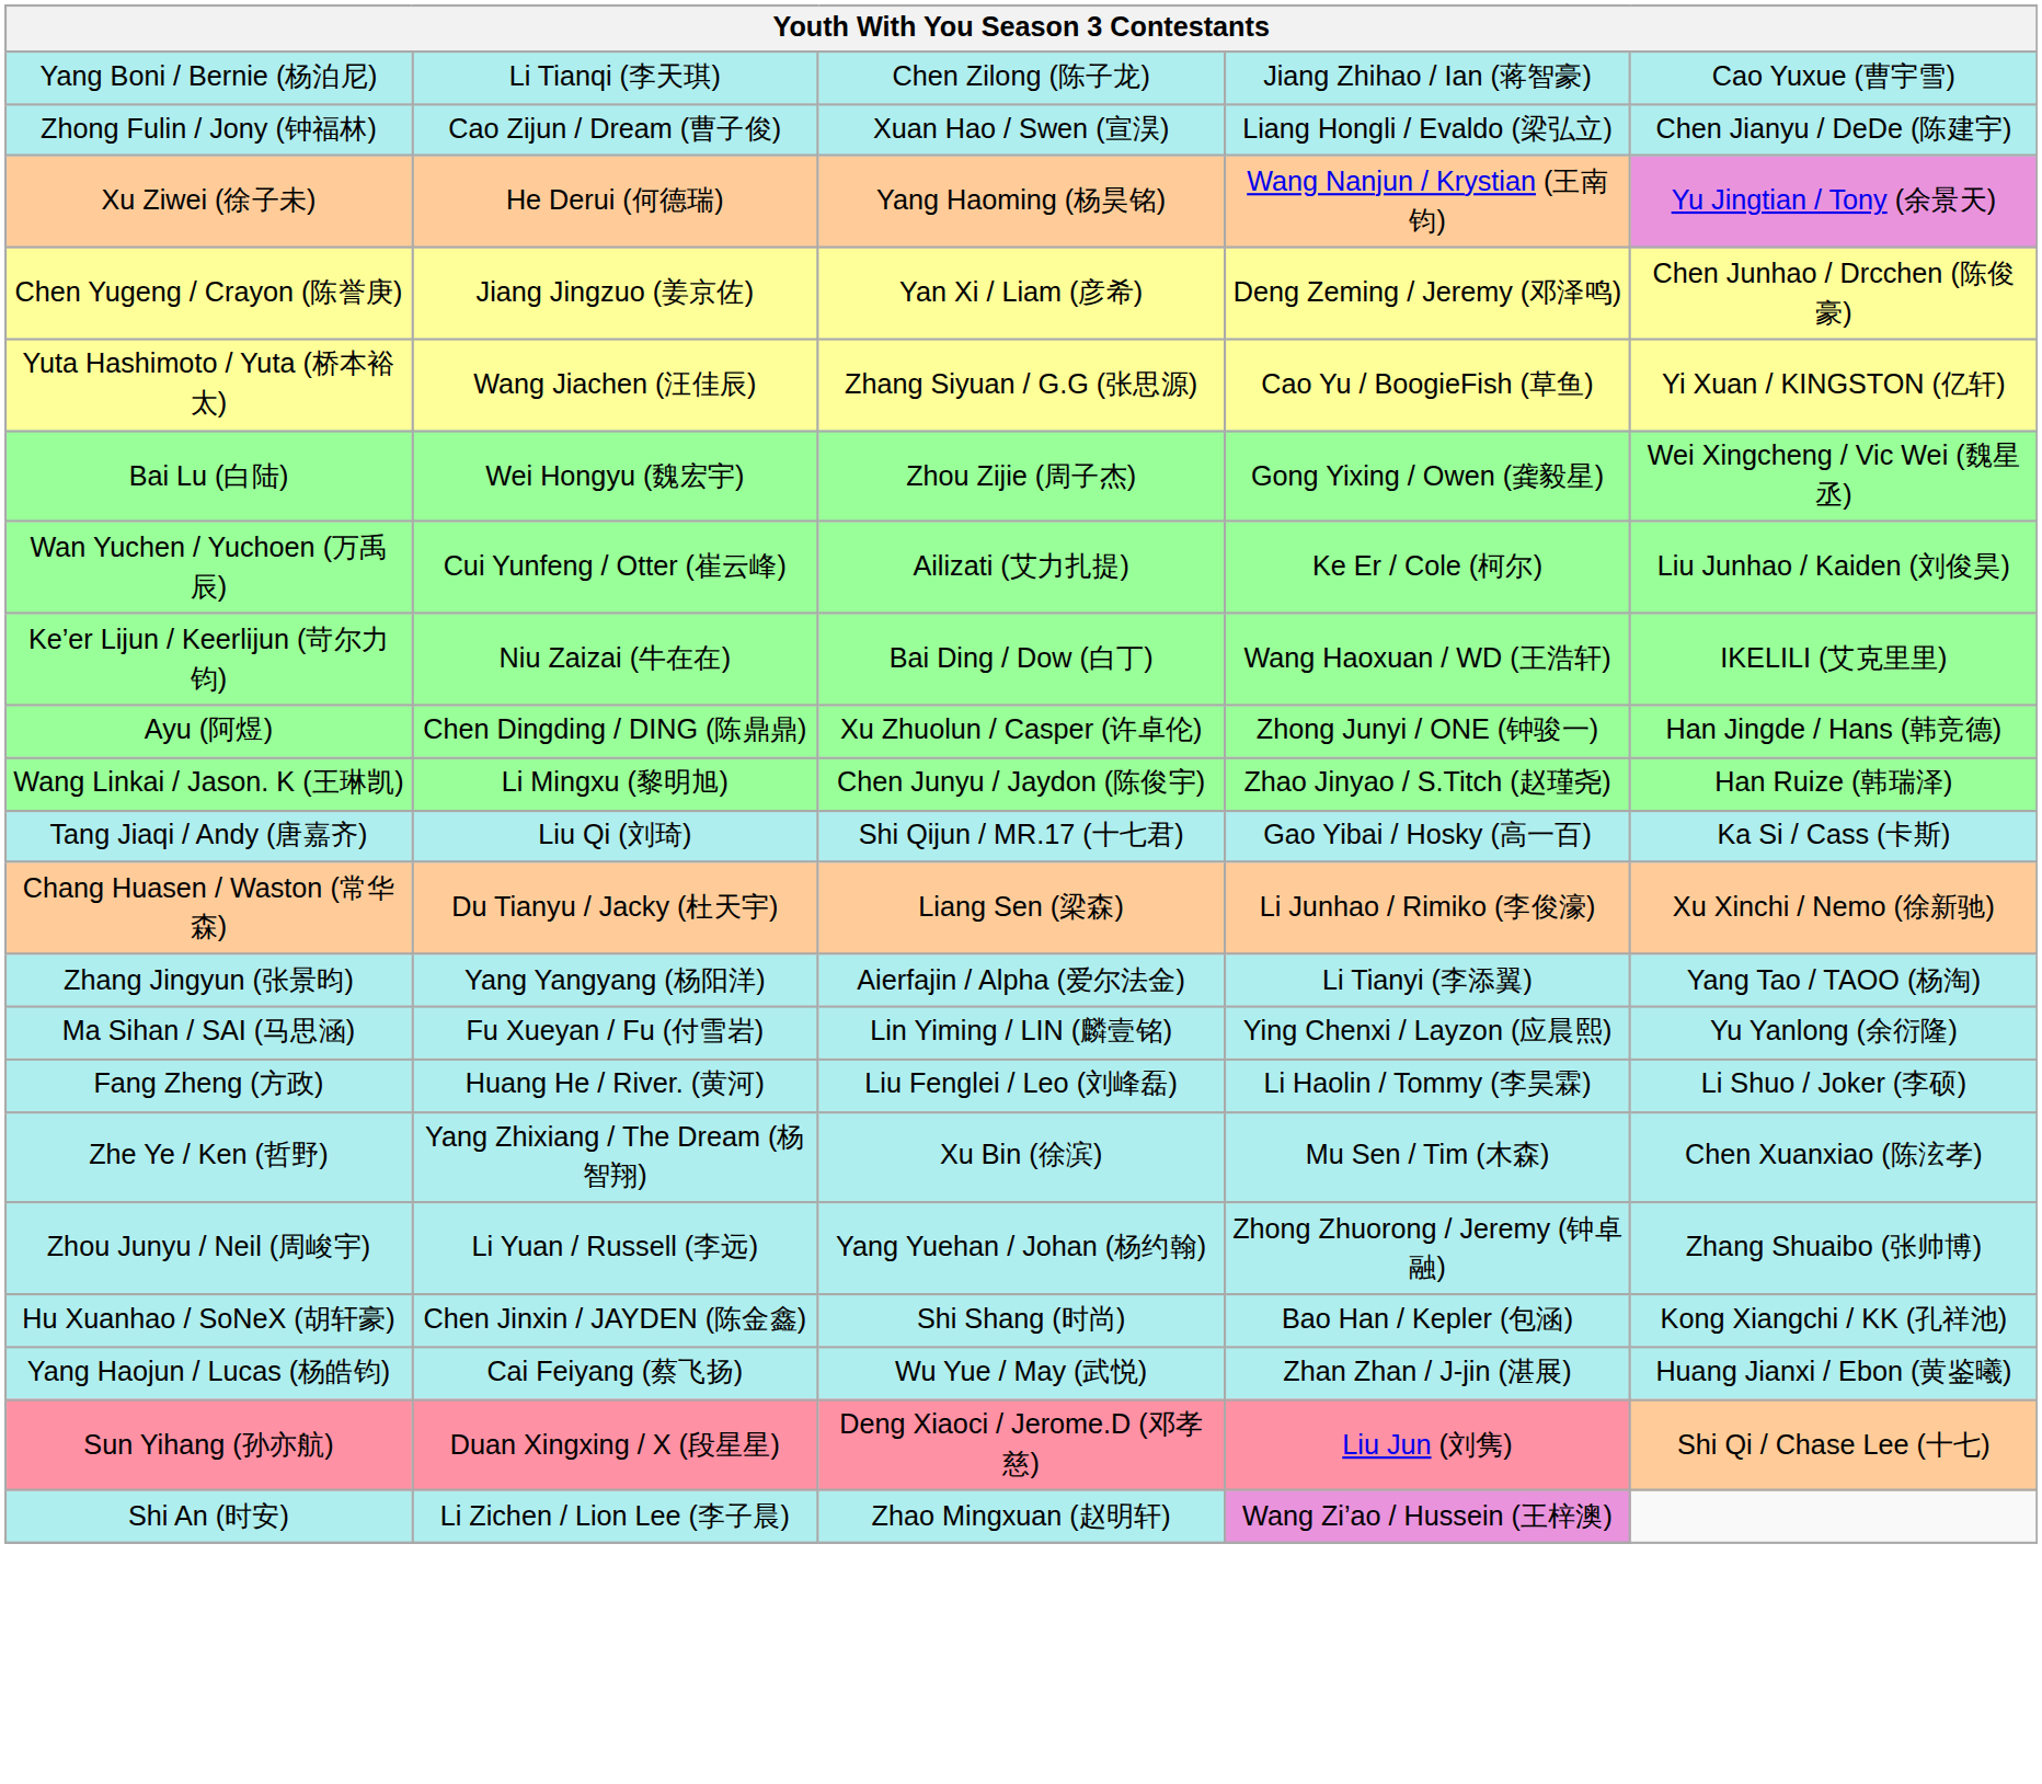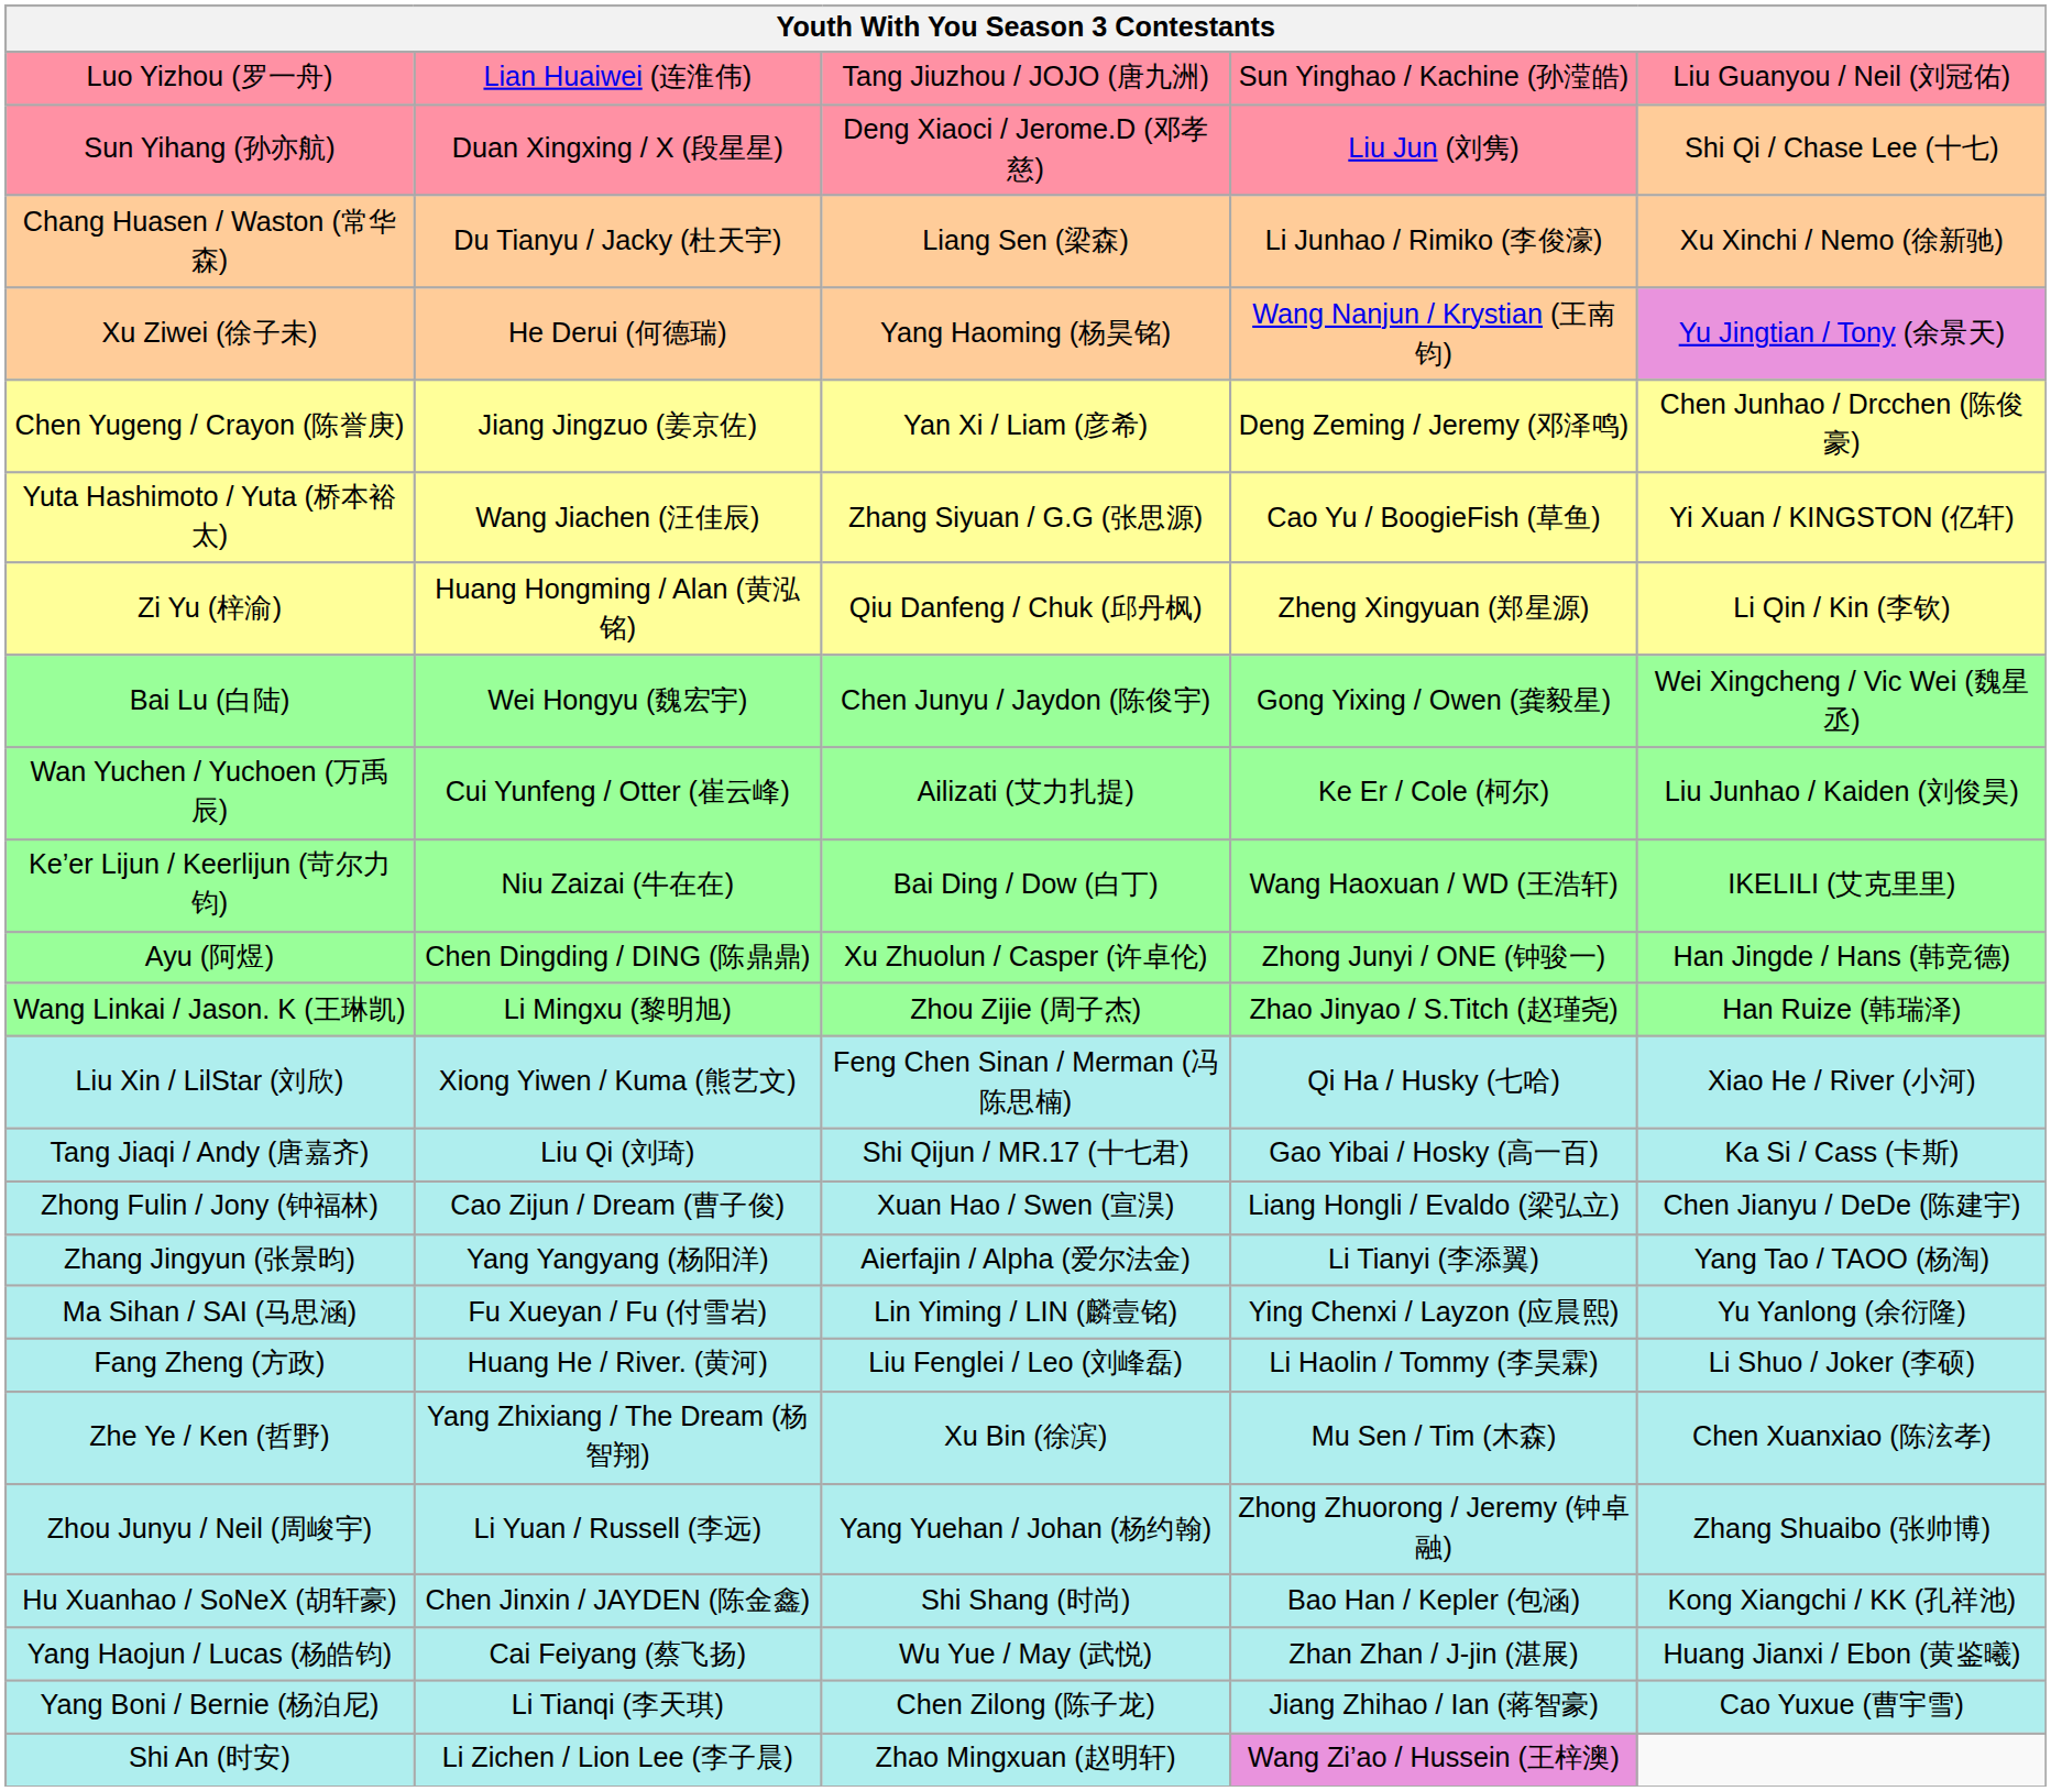 <table class="wikitable" style="text-align:center; width:100%; font-size: 75%;">
 <tr>
 <th colspan="5">Youth With You Season 3 Contestants</th>
 </tr>
 <tr>
-<td width="10%" style="background:#AFEEEE">Yang Boni / Bernie (杨泊尼)</td>
-<td width="10%" style="background:#AFEEEE">Li Tianqi (李天琪)</td>
-<td width="10%" style="background:#AFEEEE">Chen Zilong (陈子龙)</td>
-<td width="10%" style="background:#AFEEEE">Jiang Zhihao / Ian (蒋智豪)</td>
-<td width="10%" style="background:#AFEEEE">Cao Yuxue (曹宇雪)</td>
+<td width="10%" style="background:#FF91A4">Luo Yizhou (罗一舟)</td>
+<td width="10%" style="background:#FF91A4"><a href='#'>Lian Huaiwei</a> (连淮伟)</td>
+<td width="10%" style="background:#FF91A4">Tang Jiuzhou / JOJO (唐九洲)</td>
+<td width="10%" style="background:#FF91A4">Sun Yinghao / Kachine (孙滢皓)</td>
+<td width="10%" style="background:#FF91A4">Liu Guanyou / Neil (刘冠佑)</td>
 </tr>
 <tr>
-<td width="10%" style="background:#AFEEEE">Zhong Fulin / Jony (钟福林)</td>
-<td width="10%" style="background:#AFEEEE">Cao Zijun / Dream (曹子俊)</td>
-<td width="10%" style="background:#AFEEEE">Xuan Hao / Swen (宣淏)</td>
-<td width="10%" style="background:#AFEEEE">Liang Hongli / Evaldo (梁弘立)</td>
-<td width="10%" style="background:#AFEEEE">Chen Jianyu / DeDe (陈建宇)</td>
+<td width="10%" style="background:#FF91A4">Sun Yihang (孙亦航)</td>
+<td width="10%" style="background:#FF91A4">Duan Xingxing / X (段星星)</td>
+<td width="10%" style="background:#FF91A4">Deng Xiaoci / Jerome.D (邓孝慈)</td>
+<td width="10%" style="background:#FF91A4"><a href='#'>Liu Jun</a> (刘隽)</td>
+<td width="10%" style="background:#FFCC99">Shi Qi / Chase Lee (十七)</td>
+</tr>
+<tr>
+<td width="10%" style="background:#FFCC99">Chang Huasen / Waston (常华森)</td>
+<td width="10%" style="background:#FFCC99">Du Tianyu / Jacky (杜天宇)</td>
+<td width="10%" style="background:#FFCC99">Liang Sen (梁森)</td>
+<td width="10%" style="background:#FFCC99">Li Junhao / Rimiko (李俊濠)</td>
+<td width="10%" style="background:#FFCC99">Xu Xinchi / Nemo (徐新驰)</td>
 </tr>
 <tr>
 <td width="10%" style="background:#FFCC99">Xu Ziwei (徐子未)</td>
 <td width="10%" style="background:#FFCC99">He Derui (何德瑞)</td>
 <td width="10%" style="background:#FFCC99">Yang Haoming (杨昊铭)</td>
 <td width="10%" style="background:#FFCC99"><a href='#'>Wang Nanjun / Krystian</a> (王南钧)</td>
 <td width="10%" style="background:#E993DD"><a href='#'>Yu Jingtian / Tony</a> (余景天)</td>
 </tr>
 <tr>
 <td width="10%" style="background:#FFFF99">Chen Yugeng / Crayon (陈誉庚)</td>
 <td width="10%" style="background:#FFFF99">Jiang Jingzuo (姜京佐)</td>
 <td width="10%" style="background:#FFFF99">Yan Xi / Liam (彦希)</td>
 <td width="10%" style="background:#FFFF99">Deng Zeming / Jeremy (邓泽鸣)</td>
 <td width="10%" style="background:#FFFF99">Chen Junhao / Drcchen (陈俊豪)</td>
 </tr>
 <tr>
 <td width="10%" style="background:#FFFF99">Yuta Hashimoto / Yuta (桥本裕太)</td>
 <td width="10%" style="background:#FFFF99">Wang Jiachen (汪佳辰)</td>
 <td width="10%" style="background:#FFFF99">Zhang Siyuan / G.G (张思源)</td>
 <td width="10%" style="background:#FFFF99">Cao Yu / BoogieFish (草鱼)</td>
 <td width="10%" style="background:#FFFF99">Yi Xuan / KINGSTON (亿轩)</td>
 </tr>
 <tr>
+<td width="10%" style="background:#FFFF99">Zi Yu (梓渝)</td>
+<td width="10%" style="background:#FFFF99">Huang Hongming / Alan (黄泓铭)</td>
+<td width="10%" style="background:#FFFF99">Qiu Danfeng / Chuk (邱丹枫)</td>
+<td width="10%" style="background:#FFFF99">Zheng Xingyuan (郑星源)</td>
+<td width="10%" style="background:#FFFF99">Li Qin / Kin (李钦)</td>
+</tr>
+<tr>
 <td width="10%" style="background:#99FF99">Bai Lu (白陆)</td>
 <td width="10%" style="background:#99FF99">Wei Hongyu (魏宏宇)</td>
-<td width="10%" style="background:#99FF99">Zhou Zijie (周子杰)</td>
+<td width="10%" style="background:#99FF99">Chen Junyu / Jaydon (陈俊宇)</td>
 <td width="10%" style="background:#99FF99">Gong Yixing / Owen (龚毅星)</td>
 <td width="10%" style="background:#99FF99">Wei Xingcheng / Vic Wei (魏星丞)</td>
 </tr>
 <tr>
 <td width="10%" style="background:#99FF99">Wan Yuchen / Yuchoen (万禹辰)</td>
 <td width="10%" style="background:#99FF99">Cui Yunfeng / Otter (崔云峰)</td>
 <td width="10%" style="background:#99FF99">Ailizati (艾力扎提)</td>
 <td width="10%" style="background:#99FF99">Ke Er / Cole (柯尔)</td>
 <td width="10%" style="background:#99FF99">Liu Junhao / Kaiden (刘俊昊)</td>
 </tr>
 <tr>
 <td width="10%" style="background:#99FF99">Ke’er Lijun / Keerlijun (苛尔力钧)</td>
 <td width="10%" style="background:#99FF99">Niu Zaizai (牛在在)</td>
 <td width="10%" style="background:#99FF99">Bai Ding / Dow (白丁)</td>
 <td width="10%" style="background:#99FF99">Wang Haoxuan / WD (王浩轩)</td>
 <td width="10%" style="background:#99FF99">IKELILI (艾克里里)</td>
 </tr>
 <tr>
 <td width="10%" style="background:#99FF99">Ayu (阿煜)</td>
 <td width="10%" style="background:#99FF99">Chen Dingding / DING (陈鼎鼎)</td>
 <td width="10%" style="background:#99FF99">Xu Zhuolun / Casper (许卓伦)</td>
 <td width="10%" style="background:#99FF99">Zhong Junyi / ONE (钟骏一)</td>
 <td width="10%" style="background:#99FF99">Han Jingde / Hans (韩竞德)</td>
 </tr>
 <tr>
 <td width="10%" style="background:#99FF99">Wang Linkai / Jason. K (王琳凯)</td>
 <td width="10%" style="background:#99FF99">Li Mingxu (黎明旭)</td>
-<td width="10%" style="background:#99FF99">Chen Junyu / Jaydon (陈俊宇)</td>
+<td width="10%" style="background:#99FF99">Zhou Zijie (周子杰)</td>
 <td width="10%" style="background:#99FF99">Zhao Jinyao / S.Titch (赵瑾尧)</td>
 <td width="10%" style="background:#99FF99">Han Ruize (韩瑞泽)</td>
+</tr>
+<tr>
+<td width="10%" style="background:#AFEEEE">Liu Xin / LilStar (刘欣)</td>
+<td width="10%" style="background:#AFEEEE">Xiong Yiwen / Kuma (熊艺文)</td>
+<td width="10%" style="background:#AFEEEE">Feng Chen Sinan / Merman (冯陈思楠)</td>
+<td width="10%" style="background:#AFEEEE">Qi Ha / Husky (七哈)</td>
+<td width="10%" style="background:#AFEEEE">Xiao He / River (小河)</td>
 </tr>
 <tr>
 <td width="10%" style="background:#AFEEEE">Tang Jiaqi / Andy (唐嘉齐)</td>
 <td width="10%" style="background:#AFEEEE">Liu Qi (刘琦)</td>
 <td width="10%" style="background:#AFEEEE">Shi Qijun / MR.17 (十七君)</td>
 <td width="10%" style="background:#AFEEEE">Gao Yibai / Hosky (高一百)</td>
 <td width="10%" style="background:#AFEEEE">Ka Si / Cass (卡斯)</td>
 </tr>
 <tr>
-<td width="10%" style="background:#FFCC99">Chang Huasen / Waston (常华森)</td>
-<td width="10%" style="background:#FFCC99">Du Tianyu / Jacky (杜天宇)</td>
-<td width="10%" style="background:#FFCC99">Liang Sen (梁森)</td>
-<td width="10%" style="background:#FFCC99">Li Junhao / Rimiko (李俊濠)</td>
-<td width="10%" style="background:#FFCC99">Xu Xinchi / Nemo (徐新驰)</td>
+<td width="10%" style="background:#AFEEEE">Zhong Fulin / Jony (钟福林)</td>
+<td width="10%" style="background:#AFEEEE">Cao Zijun / Dream (曹子俊)</td>
+<td width="10%" style="background:#AFEEEE">Xuan Hao / Swen (宣淏)</td>
+<td width="10%" style="background:#AFEEEE">Liang Hongli / Evaldo (梁弘立)</td>
+<td width="10%" style="background:#AFEEEE">Chen Jianyu / DeDe (陈建宇)</td>
 </tr>
 <tr>
 <td width="10%" style="background:#AFEEEE">Zhang Jingyun (张景昀)</td>
 <td width="10%" style="background:#AFEEEE">Yang Yangyang (杨阳洋)</td>
 <td width="10%" style="background:#AFEEEE">Aierfajin / Alpha (爱尔法金)</td>
 <td width="10%" style="background:#AFEEEE">Li Tianyi (李添翼)</td>
 <td width="10%" style="background:#AFEEEE">Yang Tao / TAOO (杨淘)</td>
 </tr>
 <tr>
 <td width="10%" style="background:#AFEEEE">Ma Sihan / SAI (马思涵)</td>
 <td width="10%" style="background:#AFEEEE">Fu Xueyan / Fu (付雪岩)</td>
 <td width="10%" style="background:#AFEEEE">Lin Yiming / LIN (麟壹铭)</td>
 <td width="10%" style="background:#AFEEEE">Ying Chenxi / Layzon (应晨熙)</td>
 <td width="10%" style="background:#AFEEEE">Yu Yanlong (余衍隆)</td>
 </tr>
 <tr>
 <td width="10%" style="background:#AFEEEE">Fang Zheng (方政)</td>
 <td width="10%" style="background:#AFEEEE">Huang He / River. (黄河)</td>
 <td width="10%" style="background:#AFEEEE">Liu Fenglei / Leo (刘峰磊)</td>
 <td width="10%" style="background:#AFEEEE">Li Haolin / Tommy (李昊霖)</td>
 <td width="10%" style="background:#AFEEEE">Li Shuo / Joker (李硕)</td>
 </tr>
 <tr>
 <td width="10%" style="background:#AFEEEE">Zhe Ye / Ken (哲野)</td>
 <td width="10%" style="background:#AFEEEE">Yang Zhixiang / The Dream (杨智翔)</td>
 <td width="10%" style="background:#AFEEEE">Xu Bin (徐滨)</td>
 <td width="10%" style="background:#AFEEEE">Mu Sen / Tim (木森)</td>
 <td width="10%" style="background:#AFEEEE">Chen Xuanxiao (陈泫孝)</td>
 </tr>
 <tr>
 <td width="10%" style="background:#AFEEEE">Zhou Junyu / Neil (周峻宇)</td>
 <td width="10%" style="background:#AFEEEE">Li Yuan / Russell (李远)</td>
 <td width="10%" style="background:#AFEEEE">Yang Yuehan / Johan (杨约翰)</td>
 <td width="10%" style="background:#AFEEEE">Zhong Zhuorong / Jeremy (钟卓融)</td>
 <td width="10%" style="background:#AFEEEE">Zhang Shuaibo (张帅博)</td>
 </tr>
 <tr>
 <td width="10%" style="background:#AFEEEE">Hu Xuanhao / SoNeX (胡轩豪)</td>
 <td width="10%" style="background:#AFEEEE">Chen Jinxin / JAYDEN (陈金鑫)</td>
 <td width="10%" style="background:#AFEEEE">Shi Shang (时尚)</td>
 <td width="10%" style="background:#AFEEEE">Bao Han / Kepler (包涵)</td>
 <td width="10%" style="background:#AFEEEE">Kong Xiangchi / KK (孔祥池)</td>
 </tr>
 <tr>
 <td width="10%" style="background:#AFEEEE">Yang Haojun / Lucas (杨皓钧)</td>
 <td width="10%" style="background:#AFEEEE">Cai Feiyang (蔡飞扬)</td>
 <td width="10%" style="background:#AFEEEE">Wu Yue / May (武悦)</td>
 <td width="10%" style="background:#AFEEEE">Zhan Zhan / J-jin (湛展)</td>
 <td width="10%" style="background:#AFEEEE">Huang Jianxi / Ebon (黄鉴曦)</td>
 </tr>
 <tr>
-<td width="10%" style="background:#FF91A4">Sun Yihang (孙亦航)</td>
-<td width="10%" style="background:#FF91A4">Duan Xingxing / X (段星星)</td>
-<td width="10%" style="background:#FF91A4">Deng Xiaoci / Jerome.D (邓孝慈)</td>
-<td width="10%" style="background:#FF91A4"><a href='#'>Liu Jun</a> (刘隽)</td>
-<td width="10%" style="background:#FFCC99">Shi Qi / Chase Lee (十七)</td>
+<td width="10%" style="background:#AFEEEE">Yang Boni / Bernie (杨泊尼)</td>
+<td width="10%" style="background:#AFEEEE">Li Tianqi (李天琪)</td>
+<td width="10%" style="background:#AFEEEE">Chen Zilong (陈子龙)</td>
+<td width="10%" style="background:#AFEEEE">Jiang Zhihao / Ian (蒋智豪)</td>
+<td width="10%" style="background:#AFEEEE">Cao Yuxue (曹宇雪)</td>
 </tr>
 <tr>
 <td width="10%" style="background:#AFEEEE">Shi An (时安)</td>
 <td width="10%" style="background:#AFEEEE">Li Zichen / Lion Lee (李子晨)</td>
 <td width="10%" style="background:#AFEEEE">Zhao Mingxuan (赵明轩)</td>
 <td width="10%" style="background:#E993DD">Wang Zi’ao / Hussein (王梓澳)</td>
 </tr>
 <tr>
 </tr>
 </table>
